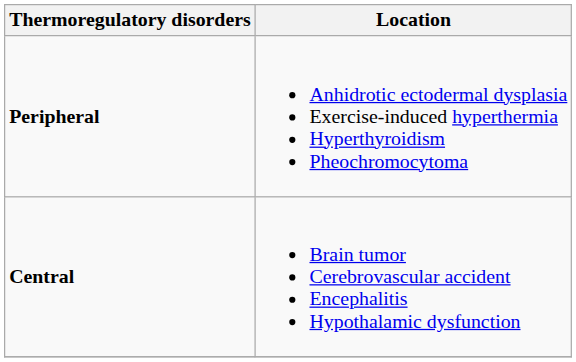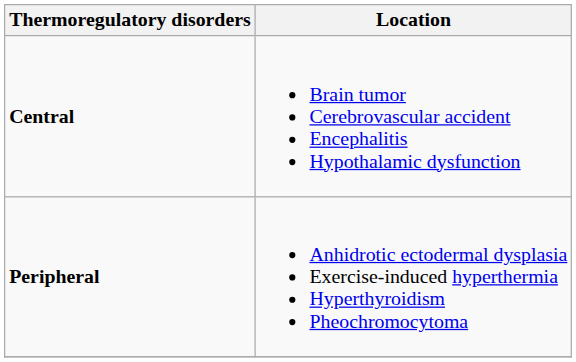 <table class="wikitable">
 <tr>
 <th>Thermoregulatory disorders</th>
 <th>Location</th>
 </tr>
 <tr>
+<td><strong>Central</strong></td>
+<td><br><ul><li><a href='#'>Brain tumor</a></li><li><a href='#'>Cerebrovascular accident</a></li><li><a href='#'>Encephalitis</a></li><li><a href='#'>Hypothalamic dysfunction</a></li></ul></td>
+</tr>
+<tr>
 <td><strong>Peripheral</strong></td>
 <td><br><ul><li><a href='#'>Anhidrotic ectodermal dysplasia</a></li><li>Exercise-induced <a href='#'>hyperthermia</a></li><li><a href='#'>Hyperthyroidism</a></li><li><a href='#'>Pheochromocytoma</a></li></ul></td>
 </tr>
 <tr>
-<td><strong>Central</strong></td>
-<td><br><ul><li><a href='#'>Brain tumor</a></li><li><a href='#'>Cerebrovascular accident</a></li><li><a href='#'>Encephalitis</a></li><li><a href='#'>Hypothalamic dysfunction</a></li></ul></td>
-</tr>
-<tr>
 </tr>
 </table>
